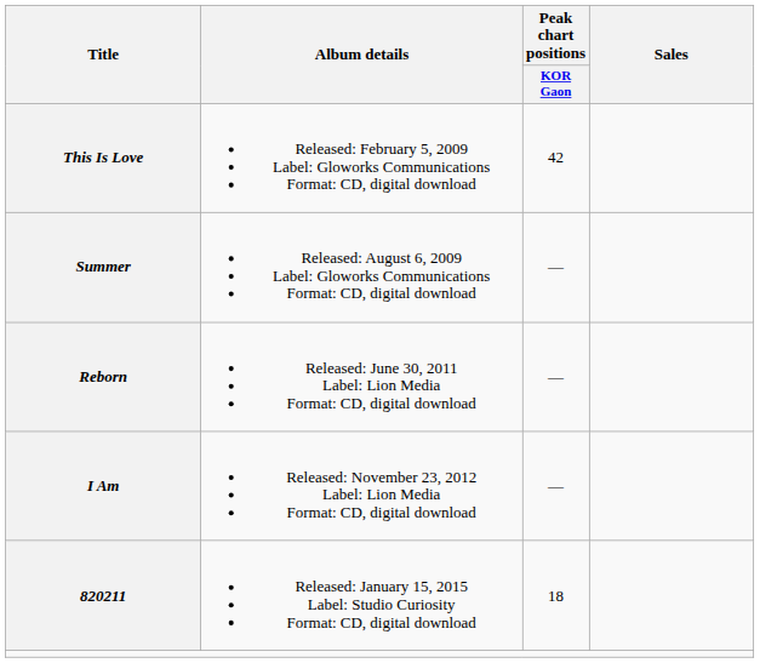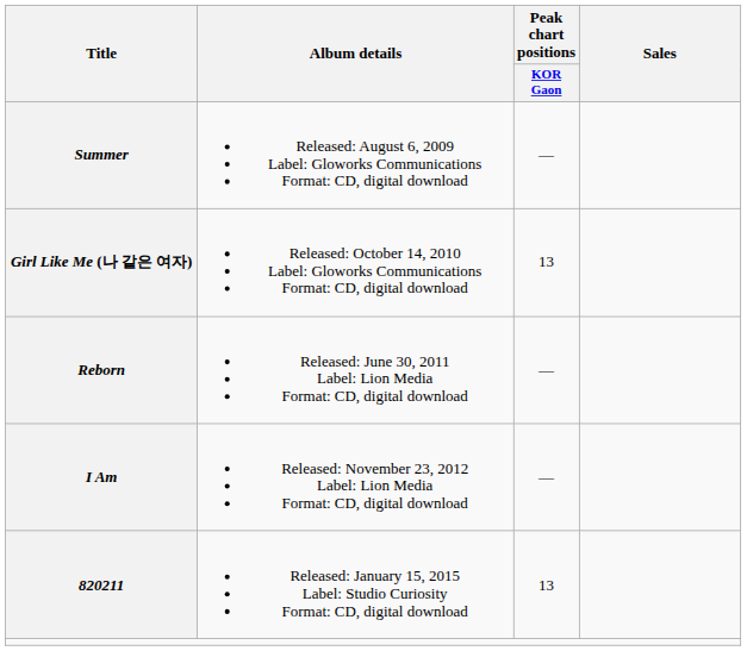 <table class="wikitable plainrowheaders" style="text-align:center;">
 <tr>
 <th rowspan="2" scope="col" style="width:12em;">Title</th>
 <th rowspan="2" scope="col" style="width:20em;">Album details</th>
 <th scope="col">Peak chart positions</th>
 <th rowspan="2" scope="col" style="width:10em;">Sales</th>
 </tr>
 <tr>
 <th scope="col" style="width:2.8em;font-size:85%;"><a href='#'>KOR<br>Gaon</a><br></th>
 </tr>
 <tr>
-<th scope="row"><em>This Is Love</em></th>
-<td><br><ul><li>Released: February 5, 2009 </li><li>Label: Gloworks Communications</li><li>Format: CD, digital download</li></ul></td>
-<td>42</td>
+<th scope="row"><em>Summer</em></th>
+<td><br><ul><li>Released: August 6, 2009 </li><li>Label: Gloworks Communications</li><li>Format: CD, digital download</li></ul></td>
+<td>—</td>
 <td></td>
 </tr>
 <tr>
-<th scope="row"><em>Summer</em></th>
-<td><br><ul><li>Released: August 6, 2009 </li><li>Label: Gloworks Communications</li><li>Format: CD, digital download</li></ul></td>
-<td>—</td>
+<th scope="row"><em>Girl Like Me</em> (나 같은 여자)</th>
+<td><br><ul><li>Released: October 14, 2010 </li><li>Label: Gloworks Communications</li><li>Format: CD, digital download</li></ul></td>
+<td>13</td>
 <td></td>
 </tr>
 <tr>
 <th scope="row"><em>Reborn</em></th>
 <td><br><ul><li>Released: June 30, 2011 </li><li>Label: Lion Media</li><li>Format: CD, digital download</li></ul></td>
 <td>—</td>
 <td></td>
 </tr>
 <tr>
 <th scope="row"><em>I Am</em></th>
 <td><br><ul><li>Released: November 23, 2012 </li><li>Label: Lion Media</li><li>Format: CD, digital download</li></ul></td>
 <td>—</td>
 <td></td>
 </tr>
 <tr>
 <th scope="row"><em>820211</em></th>
 <td><br><ul><li>Released: January 15, 2015 </li><li>Label: Studio Curiosity</li><li>Format: CD, digital download</li></ul></td>
-<td>18</td>
+<td>13</td>
 <td></td>
 </tr>
 <tr>
 <td colspan="4"></td>
 </tr>
 </table>
